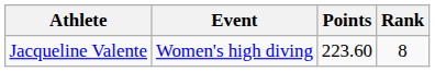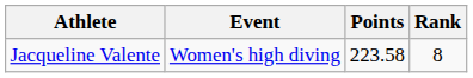 <table class=wikitable style="font-size:90%;">
 <tr>
 <th>Athlete</th>
 <th>Event</th>
 <th>Points</th>
 <th>Rank</th>
 </tr>
 <tr align=center>
 <td align=left><a href='#'>Jacqueline Valente</a></td>
 <td align=left><a href='#'>Women's high diving</a></td>
-<td>223.60</td>
+<td>223.58</td>
 <td>8</td>
 </tr>
 </table>
